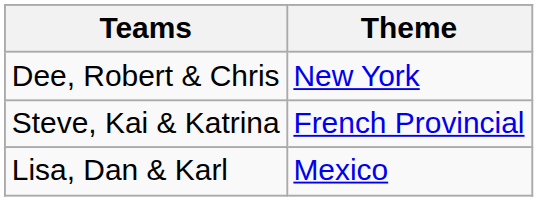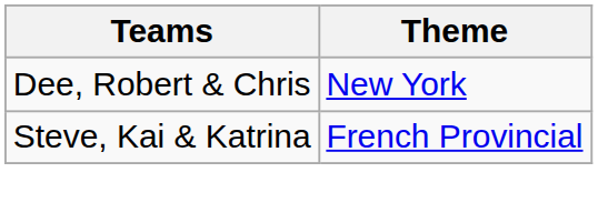 <table class="wikitable">
 <tr>
 <th>Teams</th>
 <th>Theme</th>
 </tr>
 <tr>
 <td>Dee, Robert & Chris</td>
 <td><a href='#'>New York</a></td>
 </tr>
 <tr>
 <td>Steve, Kai & Katrina</td>
 <td><a href='#'>French Provincial</a></td>
 </tr>
-<tr>
-<td>Lisa, Dan & Karl</td>
-<td><a href='#'>Mexico</a></td>
-</tr>
 </table>
